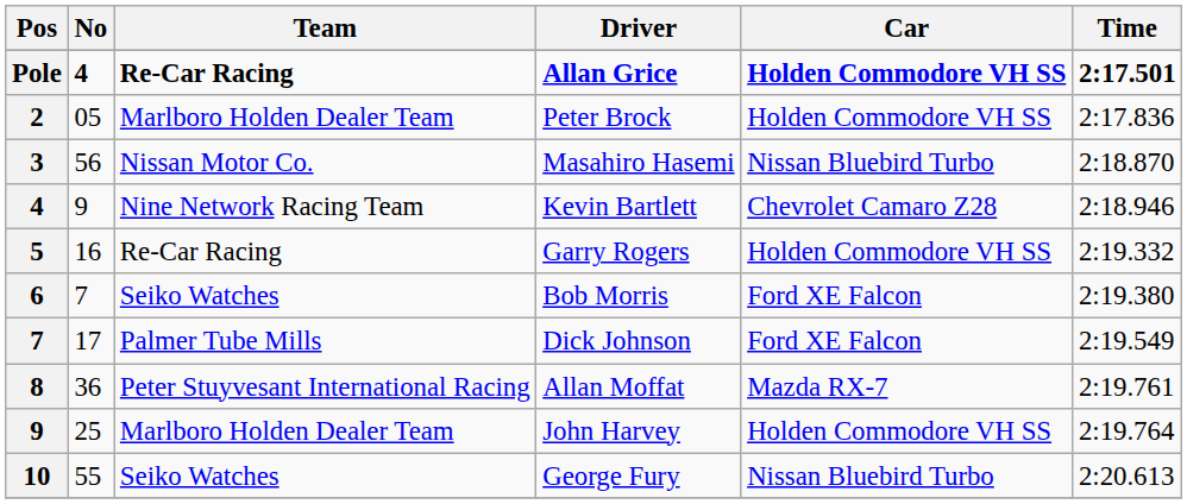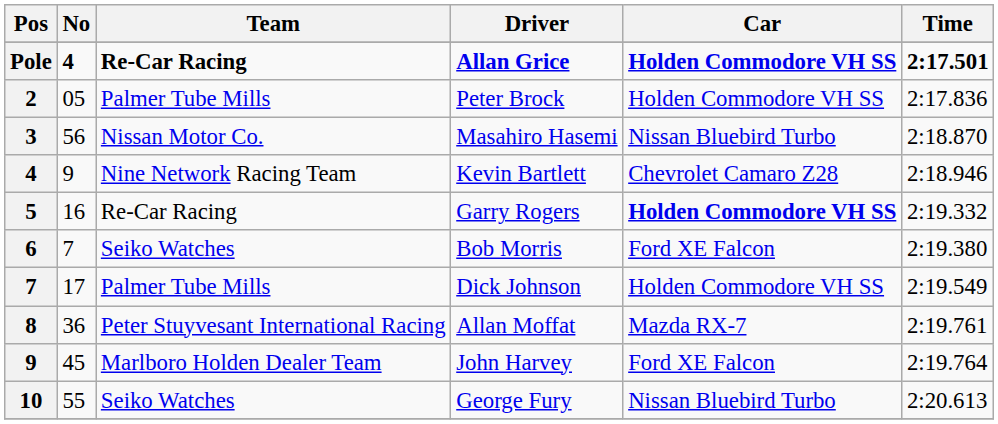 <table class="wikitable" style="font-size: 95%;">
 <tr>
 <th>Pos</th>
 <th>No</th>
 <th>Team</th>
 <th>Driver</th>
 <th>Car</th>
 <th>Time</th>
 </tr>
 <tr>
 </tr>
 <tr style="font-weight:bold">
 <th>Pole</th>
 <td>4</td>
 <td>Re-Car Racing</td>
 <td> <a href='#'>Allan Grice</a></td>
 <td><a href='#'>Holden Commodore VH SS</a></td>
 <td>2:17.501</td>
 </tr>
 <tr>
 <th>2</th>
 <td>05</td>
-<td><a href='#'>Marlboro Holden Dealer Team</a></td>
+<td><a href='#'>Palmer Tube Mills</a></td>
 <td> <a href='#'>Peter Brock</a></td>
 <td><a href='#'>Holden Commodore VH SS</a></td>
 <td>2:17.836</td>
 </tr>
 <tr>
 <th>3</th>
 <td>56</td>
 <td><a href='#'>Nissan Motor Co.</a></td>
 <td> <a href='#'>Masahiro Hasemi</a></td>
 <td><a href='#'>Nissan Bluebird Turbo</a></td>
 <td>2:18.870</td>
 </tr>
 <tr>
 <th>4</th>
 <td>9</td>
 <td><a href='#'>Nine Network</a> Racing Team</td>
 <td> <a href='#'>Kevin Bartlett</a></td>
 <td><a href='#'>Chevrolet Camaro Z28</a></td>
 <td>2:18.946</td>
 </tr>
 <tr>
 <th>5</th>
 <td>16</td>
 <td>Re-Car Racing</td>
 <td> <a href='#'>Garry Rogers</a></td>
-<td><a href='#'>Holden Commodore VH SS</a></td>
+<td><strong><a href='#'>Holden Commodore VH SS</a></strong></td>
 <td>2:19.332</td>
 </tr>
 <tr>
 <th>6</th>
 <td>7</td>
 <td><a href='#'>Seiko Watches</a></td>
 <td> <a href='#'>Bob Morris</a></td>
 <td><a href='#'>Ford XE Falcon</a></td>
 <td>2:19.380</td>
 </tr>
 <tr>
 <th>7</th>
 <td>17</td>
 <td><a href='#'>Palmer Tube Mills</a></td>
 <td> <a href='#'>Dick Johnson</a></td>
-<td><a href='#'>Ford XE Falcon</a></td>
+<td><a href='#'>Holden Commodore VH SS</a></td>
 <td>2:19.549</td>
 </tr>
 <tr>
 <th>8</th>
 <td>36</td>
 <td><a href='#'>Peter Stuyvesant International Racing</a></td>
 <td> <a href='#'>Allan Moffat</a></td>
 <td><a href='#'>Mazda RX-7</a></td>
 <td>2:19.761</td>
 </tr>
 <tr>
 <th>9</th>
-<td>25</td>
+<td>45</td>
 <td><a href='#'>Marlboro Holden Dealer Team</a></td>
 <td> <a href='#'>John Harvey</a></td>
-<td><a href='#'>Holden Commodore VH SS</a></td>
+<td><a href='#'>Ford XE Falcon</a></td>
 <td>2:19.764</td>
 </tr>
 <tr>
 <th>10</th>
 <td>55</td>
 <td><a href='#'>Seiko Watches</a></td>
 <td> <a href='#'>George Fury</a></td>
 <td><a href='#'>Nissan Bluebird Turbo</a></td>
 <td>2:20.613</td>
 </tr>
 <tr>
 </tr>
 </table>
